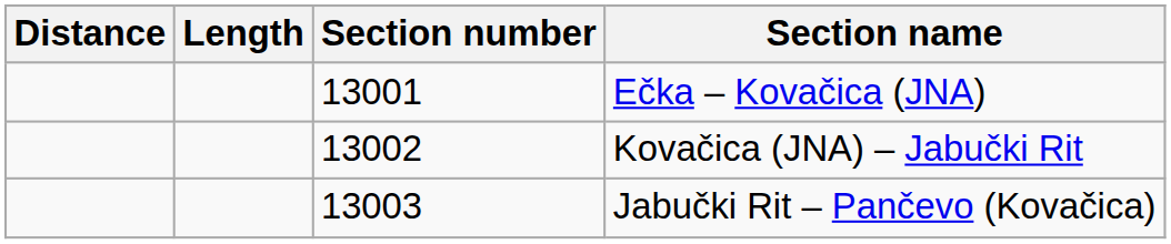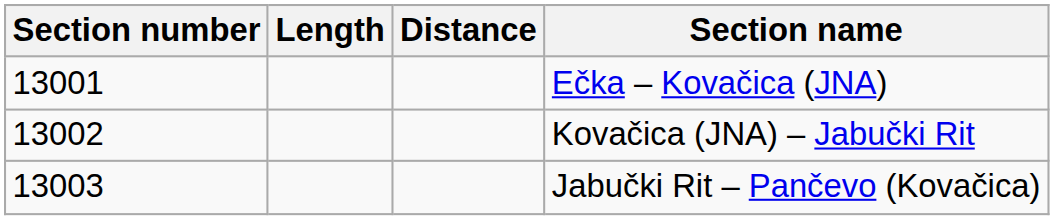 <table class="wikitable">
 <tr>
+<th>Section number</th>
+<th>Length</th>
 <th>Distance</th>
-<th>Length</th>
-<th>Section number</th>
 <th>Section name</th>
 </tr>
 <tr>
+<td>13001</td>
 <td></td>
 <td></td>
-<td>13001</td>
 <td><a href='#'>Ečka</a> – <a href='#'>Kovačica</a> (<a href='#'>JNA</a>)</td>
 </tr>
 <tr>
+<td>13002</td>
 <td></td>
 <td></td>
-<td>13002</td>
 <td>Kovačica (JNA) – <a href='#'>Jabučki Rit</a></td>
 </tr>
 <tr>
+<td>13003</td>
 <td></td>
 <td></td>
-<td>13003</td>
 <td>Jabučki Rit – <a href='#'>Pančevo</a> (Kovačica)</td>
 </tr>
 </table>
